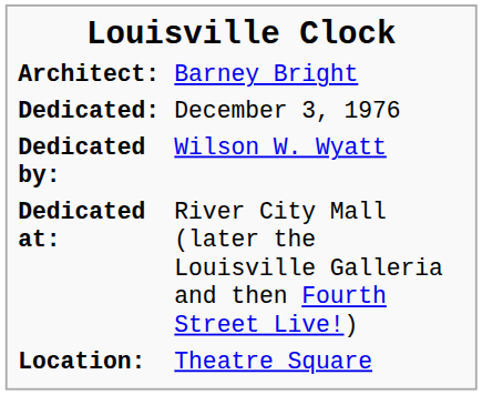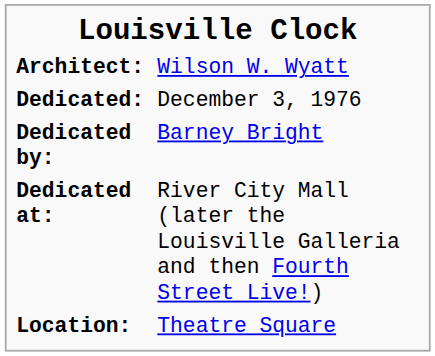 <table class="infobox" style="width: 20em; text-align: left; font-size: 90%;">
 <tr>
 <td colspan="2" style="text-align:center; font-size: large;"><strong>Louisville Clock</strong><br></td>
 </tr>
 <tr>
 <th>Architect:</th>
-<td><a href='#'>Barney Bright</a></td>
+<td><a href='#'>Wilson W. Wyatt</a></td>
 </tr>
 <tr>
 <th>Dedicated:</th>
 <td>December 3, 1976</td>
 </tr>
 <tr>
 <th>Dedicated by:</th>
-<td><a href='#'>Wilson W. Wyatt</a></td>
+<td><a href='#'>Barney Bright</a></td>
 </tr>
 <tr>
 <th>Dedicated at:</th>
 <td>River City Mall (later the Louisville Galleria and then <a href='#'>Fourth Street Live!</a>)</td>
 </tr>
 <tr>
 <th>Location:</th>
 <td><a href='#'>Theatre Square</a></td>
 </tr>
 </table>
